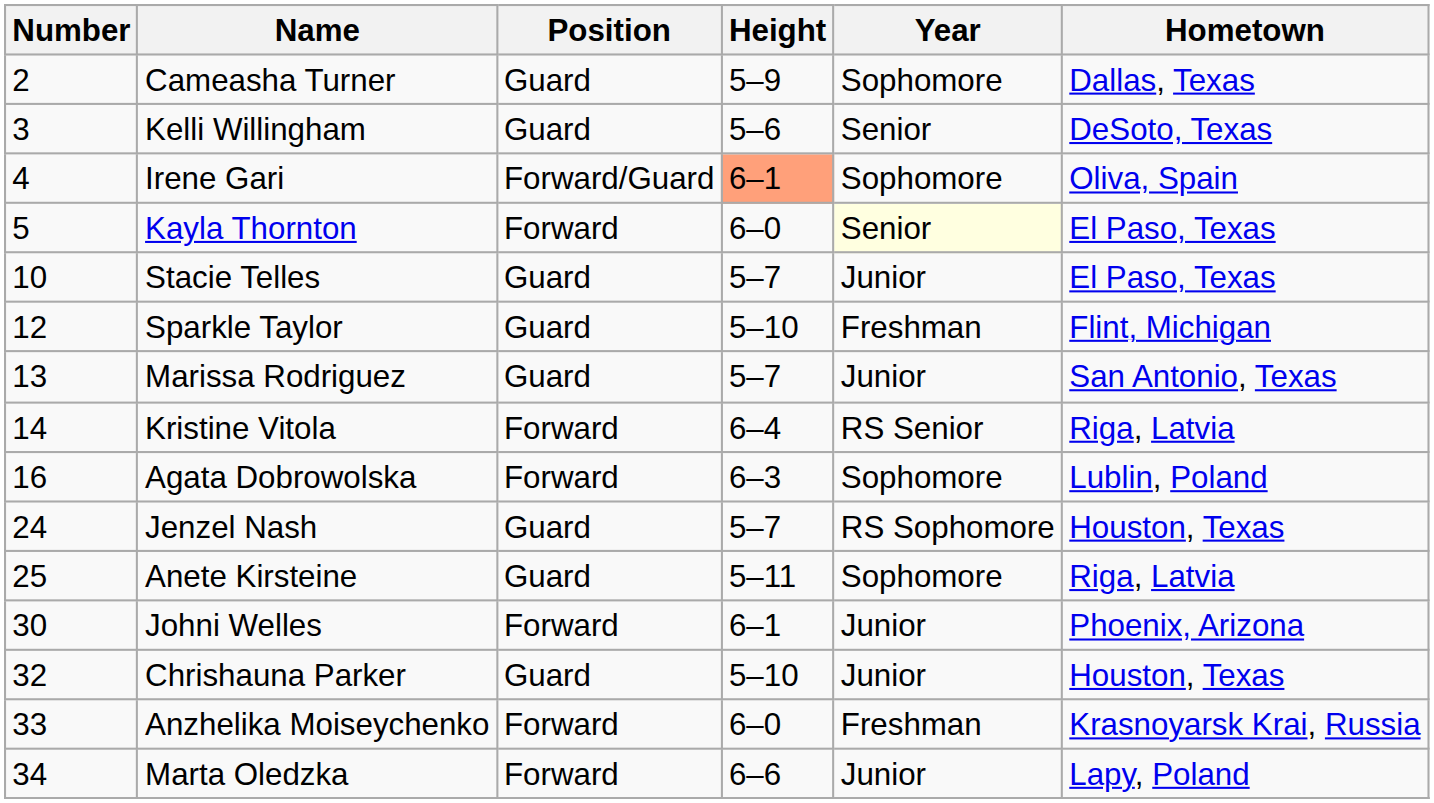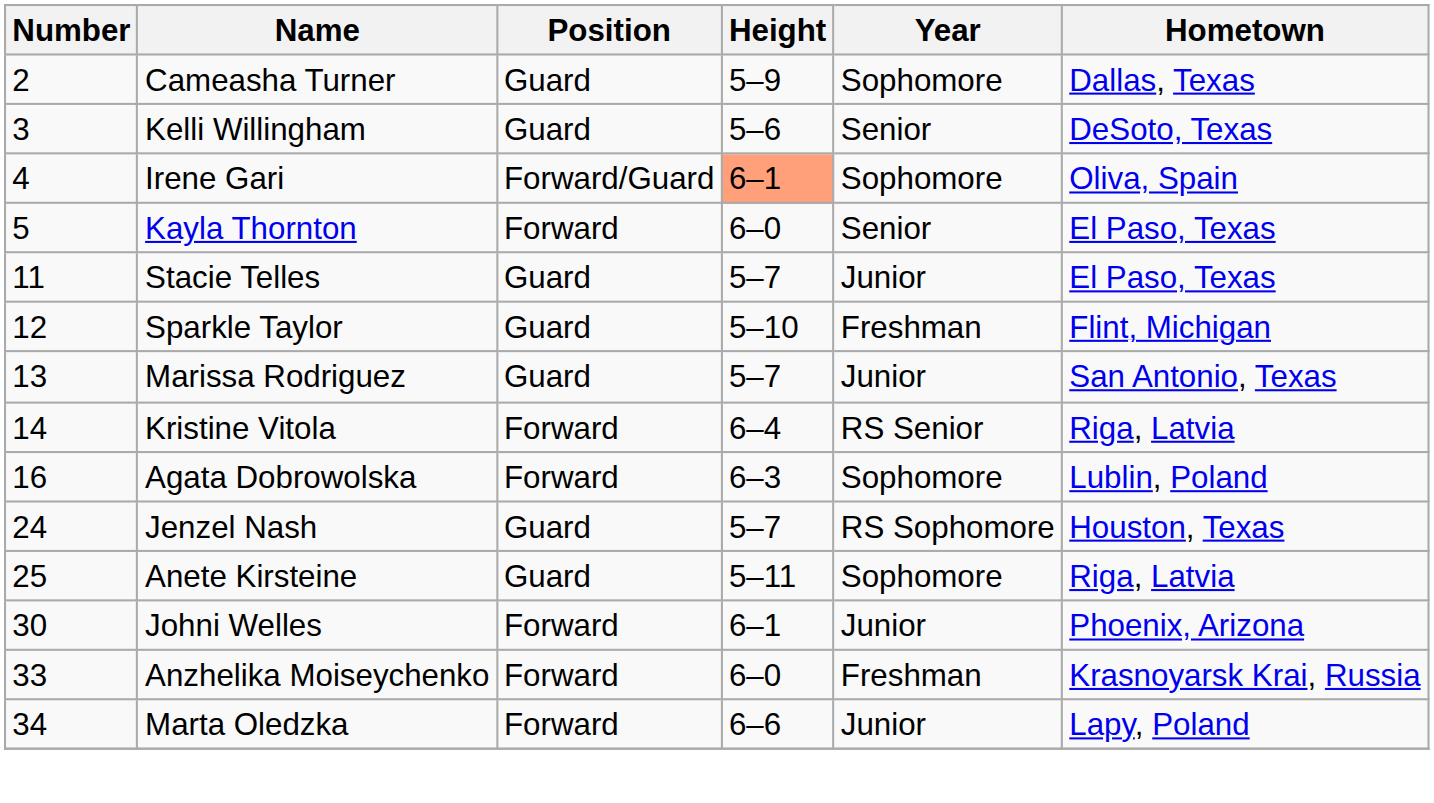 <table class="wikitable" style="font-size: 95%;">
 <tr>
 <th>Number</th>
 <th>Name</th>
 <th>Position</th>
 <th>Height</th>
 <th>Year</th>
 <th>Hometown</th>
 </tr>
 <tr>
 <td>2</td>
 <td>Cameasha Turner</td>
 <td>Guard</td>
 <td>5–9</td>
 <td>Sophomore</td>
 <td><a href='#'>Dallas</a>, <a href='#'>Texas</a></td>
 </tr>
 <tr>
 <td>3</td>
 <td>Kelli Willingham</td>
 <td>Guard</td>
 <td>5–6</td>
 <td>Senior</td>
 <td><a href='#'>DeSoto, Texas</a></td>
 </tr>
 <tr>
 <td>4</td>
 <td>Irene Gari</td>
 <td>Forward/Guard</td>
 <td style="background: lightsalmon;">6–1</td>
 <td>Sophomore</td>
 <td><a href='#'>Oliva, Spain</a></td>
 </tr>
 <tr>
 <td>5</td>
 <td><a href='#'>Kayla Thornton</a></td>
 <td>Forward</td>
 <td>6–0</td>
-<td style="background: lightyellow;">Senior</td>
+<td>Senior</td>
 <td><a href='#'>El Paso, Texas</a></td>
 </tr>
 <tr>
-<td>10</td>
+<td>11</td>
 <td>Stacie Telles</td>
 <td>Guard</td>
 <td>5–7</td>
 <td>Junior</td>
 <td><a href='#'>El Paso, Texas</a></td>
 </tr>
 <tr>
 <td>12</td>
 <td>Sparkle Taylor</td>
 <td>Guard</td>
 <td>5–10</td>
 <td>Freshman</td>
 <td><a href='#'>Flint, Michigan</a></td>
 </tr>
 <tr>
 <td>13</td>
 <td>Marissa Rodriguez</td>
 <td>Guard</td>
 <td>5–7</td>
 <td>Junior</td>
 <td><a href='#'>San Antonio</a>, <a href='#'>Texas</a></td>
 </tr>
 <tr>
 <td>14</td>
 <td>Kristine Vitola</td>
 <td>Forward</td>
 <td>6–4</td>
 <td>RS Senior</td>
 <td><a href='#'>Riga</a>, <a href='#'>Latvia</a></td>
 </tr>
 <tr>
 <td>16</td>
 <td>Agata Dobrowolska</td>
 <td>Forward</td>
 <td>6–3</td>
 <td>Sophomore</td>
 <td><a href='#'>Lublin</a>, <a href='#'>Poland</a></td>
 </tr>
 <tr>
 <td>24</td>
 <td>Jenzel Nash</td>
 <td>Guard</td>
 <td>5–7</td>
 <td>RS Sophomore</td>
 <td><a href='#'>Houston</a>, <a href='#'>Texas</a></td>
 </tr>
 <tr>
 <td>25</td>
 <td>Anete Kirsteine</td>
 <td>Guard</td>
 <td>5–11</td>
 <td>Sophomore</td>
 <td><a href='#'>Riga</a>, <a href='#'>Latvia</a></td>
 </tr>
 <tr>
 <td>30</td>
 <td>Johni Welles</td>
 <td>Forward</td>
 <td>6–1</td>
 <td>Junior</td>
 <td><a href='#'>Phoenix, Arizona</a></td>
 </tr>
 <tr>
-<td>32</td>
-<td>Chrishauna Parker</td>
-<td>Guard</td>
-<td>5–10</td>
-<td>Junior</td>
-<td><a href='#'>Houston</a>, <a href='#'>Texas</a></td>
-</tr>
-<tr>
 <td>33</td>
 <td>Anzhelika Moiseychenko</td>
 <td>Forward</td>
 <td>6–0</td>
 <td>Freshman</td>
 <td><a href='#'>Krasnoyarsk Krai</a>, <a href='#'>Russia</a></td>
 </tr>
 <tr>
 <td>34</td>
 <td>Marta Oledzka</td>
 <td>Forward</td>
 <td>6–6</td>
 <td>Junior</td>
 <td><a href='#'>Lapy</a>, <a href='#'>Poland</a></td>
 </tr>
 <tr>
 </tr>
 </table>
